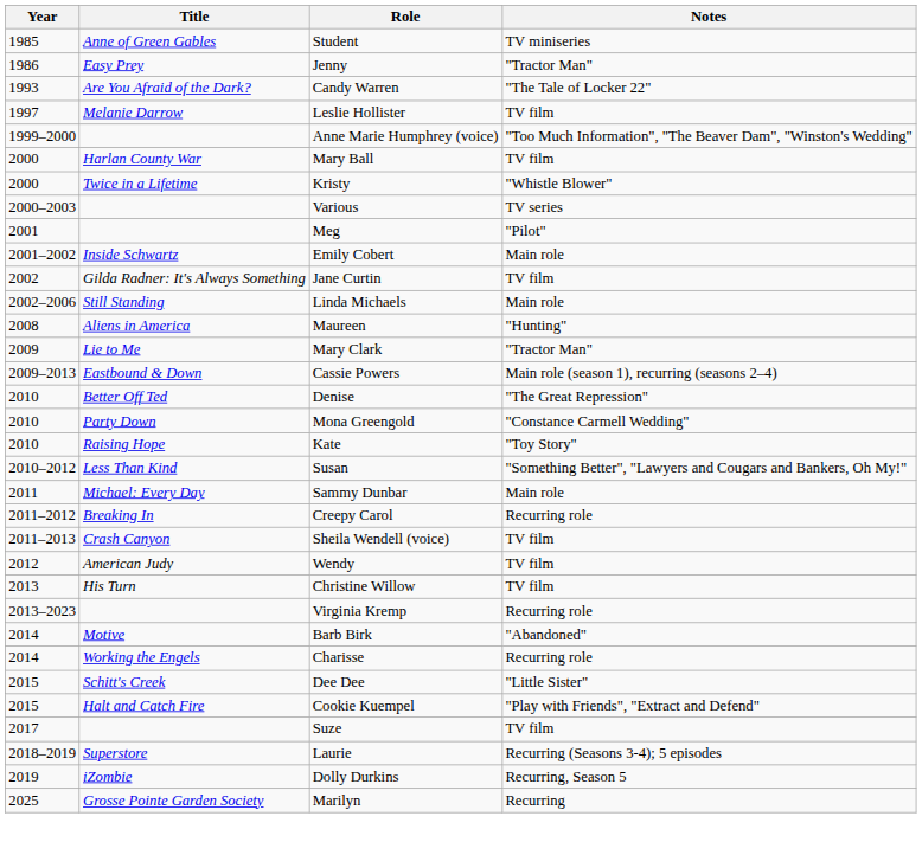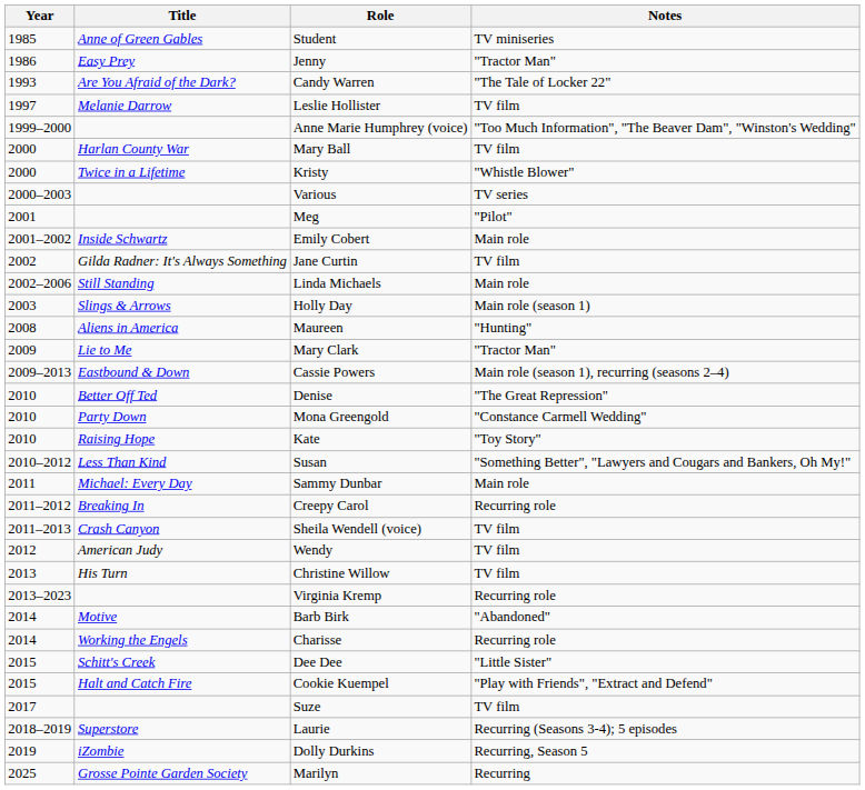 <table class="wikitable sortable">
 <tr>
 <th>Year</th>
 <th>Title</th>
 <th>Role</th>
 <th class="unsortable">Notes</th>
 </tr>
 <tr>
 <td>1985</td>
 <td><em><a href='#'>Anne of Green Gables</a></em></td>
 <td>Student</td>
 <td>TV miniseries</td>
 </tr>
 <tr>
 <td>1986</td>
 <td><em><a href='#'>Easy Prey</a></em></td>
 <td>Jenny</td>
 <td>"Tractor Man"</td>
 </tr>
 <tr>
 <td>1993</td>
 <td><em><a href='#'>Are You Afraid of the Dark?</a></em></td>
 <td>Candy Warren</td>
 <td>"The Tale of Locker 22"</td>
 </tr>
 <tr>
 <td>1997</td>
 <td><em><a href='#'>Melanie Darrow</a></em></td>
 <td>Leslie Hollister</td>
 <td>TV film</td>
 </tr>
 <tr>
 <td>1999–2000</td>
 <td><em></em></td>
 <td>Anne Marie Humphrey (voice)</td>
 <td>"Too Much Information", "The Beaver Dam", "Winston's Wedding"</td>
 </tr>
 <tr>
 <td>2000</td>
 <td><em><a href='#'>Harlan County War</a></em></td>
 <td>Mary Ball</td>
 <td>TV film</td>
 </tr>
 <tr>
 <td>2000</td>
 <td><em><a href='#'>Twice in a Lifetime</a></em></td>
 <td>Kristy</td>
 <td>"Whistle Blower"</td>
 </tr>
 <tr>
 <td>2000–2003</td>
 <td><em></em></td>
 <td>Various</td>
 <td>TV series</td>
 </tr>
 <tr>
 <td>2001</td>
 <td><em></em></td>
 <td>Meg</td>
 <td>"Pilot"</td>
 </tr>
 <tr>
 <td>2001–2002</td>
 <td><em><a href='#'>Inside Schwartz</a></em></td>
 <td>Emily Cobert</td>
 <td>Main role</td>
 </tr>
 <tr>
 <td>2002</td>
 <td><em>Gilda Radner: It's Always Something</em></td>
 <td>Jane Curtin</td>
 <td>TV film</td>
 </tr>
 <tr>
 <td>2002–2006</td>
 <td><em><a href='#'>Still Standing</a></em></td>
 <td>Linda Michaels</td>
 <td>Main role</td>
+</tr>
+<tr>
+<td>2003</td>
+<td><em><a href='#'>Slings & Arrows</a></em></td>
+<td>Holly Day</td>
+<td>Main role (season 1)</td>
 </tr>
 <tr>
 <td>2008</td>
 <td><em><a href='#'>Aliens in America</a></em></td>
 <td>Maureen</td>
 <td>"Hunting"</td>
 </tr>
 <tr>
 <td>2009</td>
 <td><em><a href='#'>Lie to Me</a></em></td>
 <td>Mary Clark</td>
 <td>"Tractor Man"</td>
 </tr>
 <tr>
 <td>2009–2013</td>
 <td><em><a href='#'>Eastbound & Down</a></em></td>
 <td>Cassie Powers</td>
 <td>Main role (season 1), recurring (seasons 2–4)</td>
 </tr>
 <tr>
 <td>2010</td>
 <td><em><a href='#'>Better Off Ted</a></em></td>
 <td>Denise</td>
 <td>"The Great Repression"</td>
 </tr>
 <tr>
 <td>2010</td>
 <td><em><a href='#'>Party Down</a></em></td>
 <td>Mona Greengold</td>
 <td>"Constance Carmell Wedding"</td>
 </tr>
 <tr>
 <td>2010</td>
 <td><em><a href='#'>Raising Hope</a></em></td>
 <td>Kate</td>
 <td>"Toy Story"</td>
 </tr>
 <tr>
 <td>2010–2012</td>
 <td><em><a href='#'>Less Than Kind</a></em></td>
 <td>Susan</td>
 <td>"Something Better", "Lawyers and Cougars and Bankers, Oh My!"</td>
 </tr>
 <tr>
 <td>2011</td>
 <td><em><a href='#'>Michael: Every Day</a></em></td>
 <td>Sammy Dunbar</td>
 <td>Main role</td>
 </tr>
 <tr>
 <td>2011–2012</td>
 <td><em><a href='#'>Breaking In</a></em></td>
 <td>Creepy Carol</td>
 <td>Recurring role</td>
 </tr>
 <tr>
 <td>2011–2013</td>
 <td><em><a href='#'>Crash Canyon</a></em></td>
 <td>Sheila Wendell (voice)</td>
 <td>TV film</td>
 </tr>
 <tr>
 <td>2012</td>
 <td><em>American Judy</em></td>
 <td>Wendy</td>
 <td>TV film</td>
 </tr>
 <tr>
 <td>2013</td>
 <td><em>His Turn</em></td>
 <td>Christine Willow</td>
 <td>TV film</td>
 </tr>
 <tr>
 <td>2013–2023</td>
 <td><em></em></td>
 <td>Virginia Kremp</td>
 <td>Recurring role</td>
 </tr>
 <tr>
 <td>2014</td>
 <td><em><a href='#'>Motive</a></em></td>
 <td>Barb Birk</td>
 <td>"Abandoned"</td>
 </tr>
 <tr>
 <td>2014</td>
 <td><em><a href='#'>Working the Engels</a></em></td>
 <td>Charisse</td>
 <td>Recurring role</td>
 </tr>
 <tr>
 <td>2015</td>
 <td><em><a href='#'>Schitt's Creek</a></em></td>
 <td>Dee Dee</td>
 <td>"Little Sister"</td>
 </tr>
 <tr>
 <td>2015</td>
 <td><em><a href='#'>Halt and Catch Fire</a></em></td>
 <td>Cookie Kuempel</td>
 <td>"Play with Friends", "Extract and Defend"</td>
 </tr>
 <tr>
 <td>2017</td>
 <td><em></em></td>
 <td>Suze</td>
 <td>TV film</td>
 </tr>
 <tr>
 <td>2018–2019</td>
 <td><em><a href='#'>Superstore</a></em></td>
 <td>Laurie</td>
 <td>Recurring (Seasons 3-4); 5 episodes</td>
 </tr>
 <tr>
 <td>2019</td>
 <td><a href='#'><em>iZombie</em></a></td>
 <td>Dolly Durkins</td>
 <td>Recurring, Season 5</td>
 </tr>
 <tr>
 <td>2025</td>
 <td><em><a href='#'>Grosse Pointe Garden Society</a></em></td>
 <td>Marilyn</td>
 <td>Recurring</td>
 </tr>
 </table>
